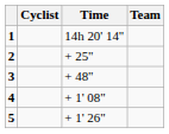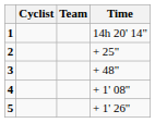 <table class="wikitable">
 <tr>
 <th></th>
 <th>Cyclist</th>
+<th>Team</th>
 <th>Time</th>
-<th>Team</th>
 </tr>
 <tr>
 <td><strong>1</strong></td>
 <td>  </td>
+<td></td>
 <td>14h 20' 14"</td>
-<td></td>
 </tr>
 <tr>
 <td><strong>2</strong></td>
 <td></td>
+<td></td>
 <td>+ 25"</td>
-<td></td>
 </tr>
 <tr>
 <td><strong>3</strong></td>
 <td></td>
+<td></td>
 <td>+ 48"</td>
-<td></td>
 </tr>
 <tr>
 <td><strong>4</strong></td>
 <td></td>
+<td></td>
 <td>+ 1' 08"</td>
-<td></td>
 </tr>
 <tr>
 <td><strong>5</strong></td>
 <td></td>
+<td></td>
 <td>+ 1' 26"</td>
-<td></td>
 </tr>
 </table>
